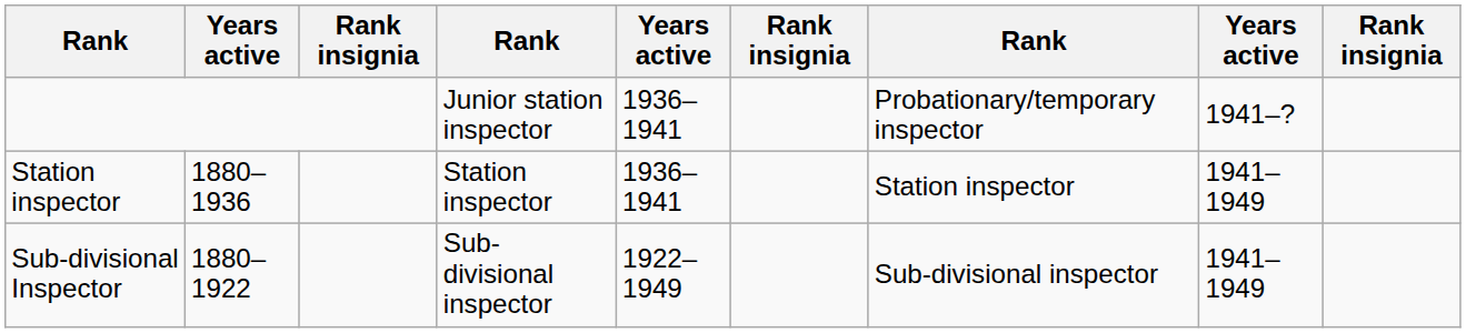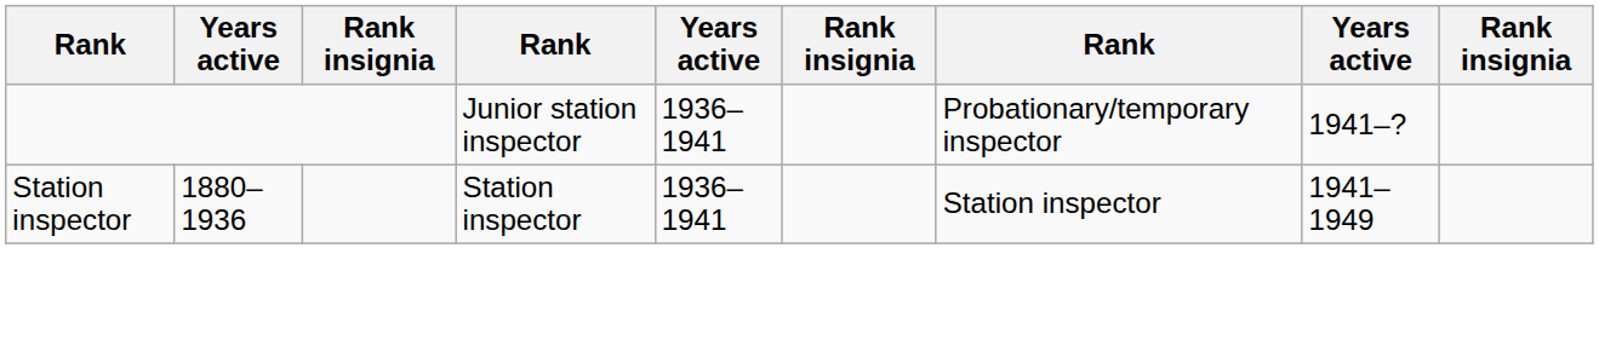 <table class="wikitable">
 <tr>
 <th><strong>Rank</strong></th>
 <th><strong>Years active</strong></th>
 <th><strong>Rank insignia</strong></th>
 <th><strong>Rank</strong></th>
 <th><strong>Years active</strong></th>
 <th><strong>Rank insignia</strong></th>
 <th><strong>Rank</strong></th>
 <th><strong>Years active</strong></th>
 <th><strong>Rank insignia</strong></th>
 </tr>
 <tr>
 <td colspan="3"></td>
 <td>Junior station inspector</td>
 <td>1936–1941</td>
 <td></td>
 <td>Probationary/temporary inspector</td>
 <td>1941–?</td>
 <td></td>
 </tr>
 <tr>
 <td>Station inspector</td>
 <td>1880–1936</td>
 <td></td>
 <td>Station inspector</td>
 <td>1936–1941</td>
 <td></td>
 <td>Station inspector</td>
 <td>1941–1949</td>
 <td></td>
 </tr>
-<tr>
-<td>Sub-divisional Inspector</td>
-<td>1880–1922</td>
-<td></td>
-<td>Sub-divisional inspector</td>
-<td>1922–1949</td>
-<td></td>
-<td>Sub-divisional inspector</td>
-<td>1941–1949</td>
-<td></td>
-</tr>
 </table>
